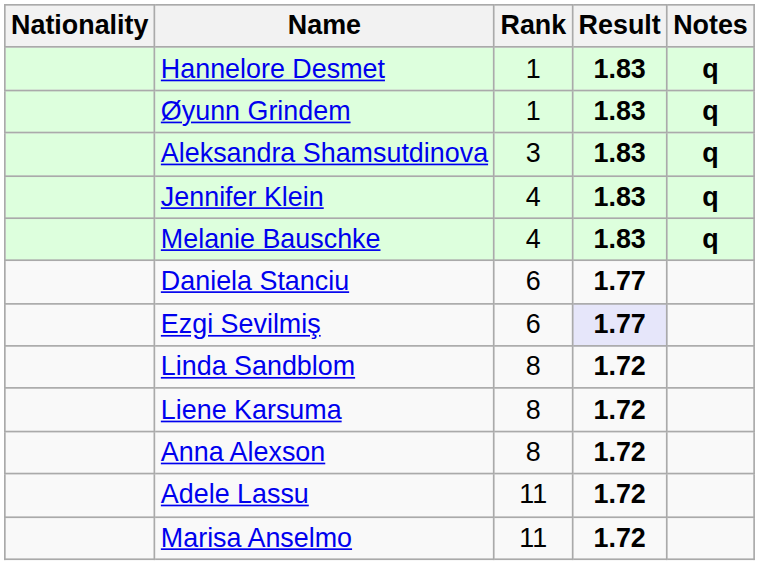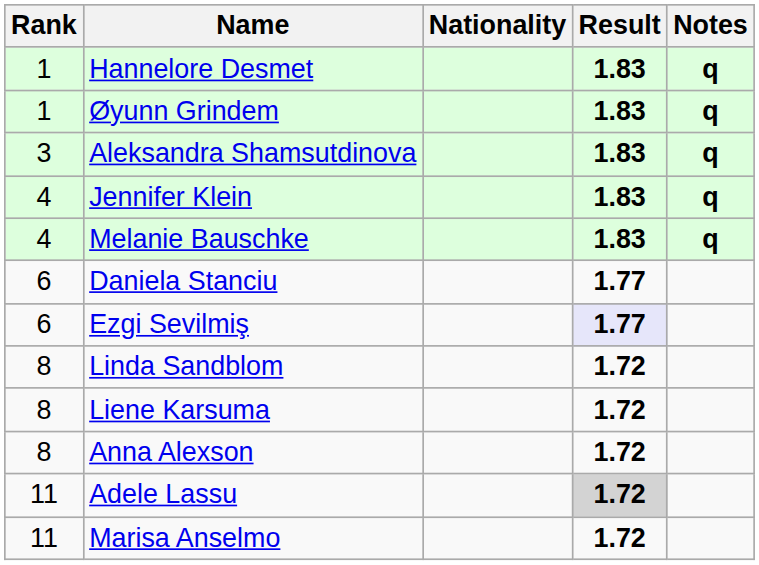 <table class="wikitable sortable" style="text-align:center">
 <tr>
+<th>Rank</th>
+<th>Name</th>
 <th>Nationality</th>
-<th>Name</th>
-<th>Rank</th>
 <th>Result</th>
 <th>Notes</th>
 </tr>
 <tr bgcolor=ddffdd>
+<td>1</td>
+<td align=left><a href='#'>Hannelore Desmet</a></td>
 <td align=left></td>
-<td align=left><a href='#'>Hannelore Desmet</a></td>
-<td>1</td>
 <td><strong>1.83</strong></td>
 <td><strong>q</strong></td>
 </tr>
 <tr bgcolor=ddffdd>
+<td>1</td>
+<td align=left><a href='#'>Øyunn Grindem</a></td>
 <td align=left></td>
-<td align=left><a href='#'>Øyunn Grindem</a></td>
-<td>1</td>
 <td><strong>1.83</strong></td>
 <td><strong>q</strong></td>
 </tr>
 <tr bgcolor=ddffdd>
+<td>3</td>
+<td align=left><a href='#'>Aleksandra Shamsutdinova</a></td>
 <td align=left></td>
-<td align=left><a href='#'>Aleksandra Shamsutdinova</a></td>
-<td>3</td>
 <td><strong>1.83</strong></td>
 <td><strong>q</strong></td>
 </tr>
 <tr bgcolor=ddffdd>
+<td>4</td>
+<td align=left><a href='#'>Jennifer Klein</a></td>
 <td align=left></td>
-<td align=left><a href='#'>Jennifer Klein</a></td>
-<td>4</td>
 <td><strong>1.83</strong></td>
 <td><strong>q</strong></td>
 </tr>
 <tr bgcolor=ddffdd>
+<td>4</td>
+<td align=left><a href='#'>Melanie Bauschke</a></td>
 <td align=left></td>
-<td align=left><a href='#'>Melanie Bauschke</a></td>
-<td>4</td>
 <td><strong>1.83</strong></td>
 <td><strong>q</strong></td>
 </tr>
 <tr>
+<td>6</td>
+<td align=left><a href='#'>Daniela Stanciu</a></td>
 <td align=left></td>
-<td align=left><a href='#'>Daniela Stanciu</a></td>
-<td>6</td>
 <td><strong>1.77</strong></td>
 <td></td>
 </tr>
 <tr>
+<td>6</td>
+<td align=left><a href='#'>Ezgi Sevilmiş</a></td>
 <td align=left></td>
-<td align=left><a href='#'>Ezgi Sevilmiş</a></td>
-<td>6</td>
 <td style="background: lavender;"><strong>1.77</strong></td>
 <td></td>
 </tr>
 <tr>
+<td>8</td>
+<td align=left><a href='#'>Linda Sandblom</a></td>
 <td align=left></td>
-<td align=left><a href='#'>Linda Sandblom</a></td>
-<td>8</td>
 <td><strong>1.72</strong></td>
 <td></td>
 </tr>
 <tr>
+<td>8</td>
+<td align=left><a href='#'>Liene Karsuma</a></td>
 <td align=left></td>
-<td align=left><a href='#'>Liene Karsuma</a></td>
-<td>8</td>
 <td><strong>1.72</strong></td>
 <td></td>
 </tr>
 <tr>
+<td>8</td>
+<td align=left><a href='#'>Anna Alexson</a></td>
 <td align=left></td>
-<td align=left><a href='#'>Anna Alexson</a></td>
-<td>8</td>
 <td><strong>1.72</strong></td>
 <td></td>
 </tr>
 <tr>
+<td>11</td>
+<td align=left><a href='#'>Adele Lassu</a></td>
 <td align=left></td>
-<td align=left><a href='#'>Adele Lassu</a></td>
-<td>11</td>
-<td><strong>1.72</strong></td>
+<td style="background: lightgrey;"><strong>1.72</strong></td>
 <td></td>
 </tr>
 <tr>
+<td>11</td>
+<td align=left><a href='#'>Marisa Anselmo</a></td>
 <td align=left></td>
-<td align=left><a href='#'>Marisa Anselmo</a></td>
-<td>11</td>
 <td><strong>1.72</strong></td>
 <td></td>
 </tr>
 </table>
